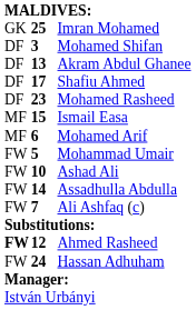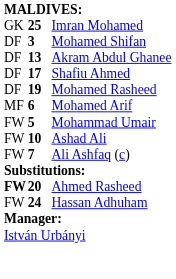 <table style="font-size: 90%" cellspacing="0" cellpadding="0">
 <tr>
 <td colspan=4><br><strong>MALDIVES:</strong></td>
 </tr>
 <tr>
 <th width="25"></th>
 <th width="25"></th>
 </tr>
 <tr>
 <td>GK</td>
 <td><strong>25</strong></td>
 <td><a href='#'>Imran Mohamed</a></td>
 </tr>
 <tr>
 <td>DF</td>
 <td><strong>3</strong></td>
 <td><a href='#'>Mohamed Shifan</a></td>
 </tr>
 <tr>
 <td>DF</td>
 <td><strong>13</strong></td>
 <td><a href='#'>Akram Abdul Ghanee</a></td>
 </tr>
 <tr>
 <td>DF</td>
 <td><strong>17</strong></td>
 <td><a href='#'>Shafiu Ahmed</a></td>
 </tr>
 <tr>
 <td>DF</td>
-<td><strong>23</strong></td>
+<td><strong>19</strong></td>
 <td><a href='#'>Mohamed Rasheed</a></td>
-</tr>
-<tr>
-<td>MF</td>
-<td><strong>15</strong></td>
-<td><a href='#'>Ismail Easa</a></td>
-<td></td>
-<td></td>
 </tr>
 <tr>
 <td>MF</td>
 <td><strong>6</strong></td>
 <td><a href='#'>Mohamed Arif</a></td>
 </tr>
 <tr>
 <td>FW</td>
 <td><strong>5</strong></td>
 <td><a href='#'>Mohammad Umair</a></td>
 </tr>
 <tr>
 <td>FW</td>
 <td><strong>10</strong></td>
 <td><a href='#'>Ashad Ali</a></td>
 </tr>
 <tr>
 <td>FW</td>
-<td><strong>14</strong></td>
-<td><a href='#'>Assadhulla Abdulla</a></td>
-<td></td>
-<td></td>
-</tr>
-<tr>
-<td>FW</td>
 <td><strong>7</strong></td>
 <td><a href='#'>Ali Ashfaq</a> (<a href='#'>c</a>)</td>
 </tr>
 <tr>
 <td colspan=3><strong>Substitutions:</strong></td>
 </tr>
 <tr>
 <td><strong>FW</strong></td>
-<td><strong>12</strong></td>
+<td><strong>20</strong></td>
 <td><a href='#'>Ahmed Rasheed</a></td>
 <td></td>
 <td></td>
 </tr>
 <tr>
 <td>FW</td>
 <td><strong>24</strong></td>
 <td><a href='#'>Hassan Adhuham</a></td>
 <td></td>
 <td></td>
 </tr>
 <tr>
 <td colspan=3><strong>Manager:</strong></td>
 </tr>
 <tr>
 <td colspan=3> <a href='#'>István Urbányi</a></td>
 </tr>
 </table>
